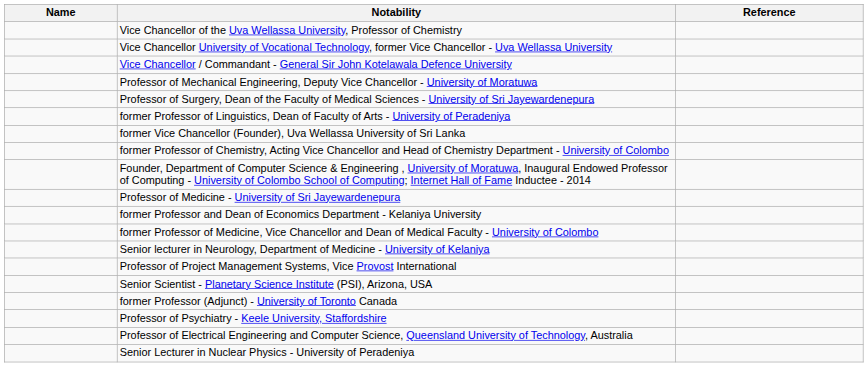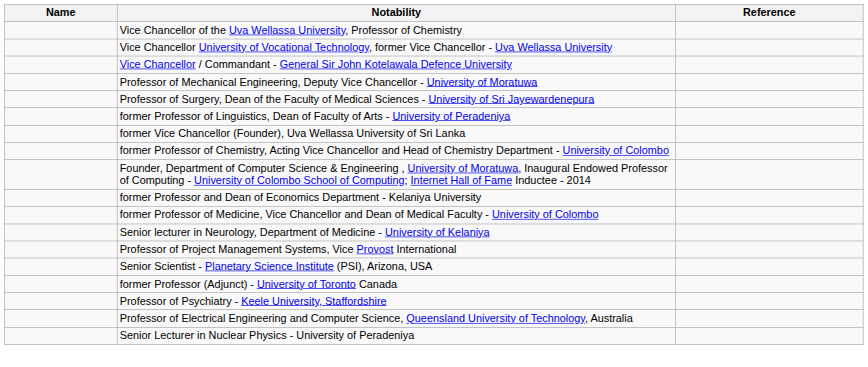 <table class="wikitable sortable" style="width:100%">
 <tr>
 <th style="width:*;">Name</th>
 <th style="width:65%;" class="unsortable">Notability</th>
 <th style="width:*;" class="unsortable">Reference</th>
 </tr>
 <tr>
 <td></td>
 <td>Vice Chancellor of the <a href='#'>Uva Wellassa University</a>, Professor of Chemistry</td>
 <td style="text-align:center; "></td>
 </tr>
 <tr>
 <td></td>
 <td>Vice Chancellor <a href='#'>University of Vocational Technology</a>, former Vice Chancellor - <a href='#'>Uva Wellassa University</a></td>
 <td style="text-align:center;"></td>
 </tr>
 <tr>
 <td></td>
 <td><a href='#'>Vice Chancellor</a> / Commandant - <a href='#'>General Sir John Kotelawala Defence University</a></td>
 <td style="text-align:center;"></td>
 </tr>
 <tr>
 <td></td>
 <td>Professor of Mechanical Engineering, Deputy Vice Chancellor - <a href='#'>University of Moratuwa</a></td>
 <td style="text-align:center; "></td>
 </tr>
 <tr>
 <td></td>
 <td>Professor of Surgery, Dean of the Faculty of Medical Sciences - <a href='#'>University of Sri Jayewardenepura</a></td>
 <td style="text-align:center;"></td>
 </tr>
 <tr>
 <td></td>
 <td>former Professor of Linguistics, Dean of Faculty of Arts - <a href='#'>University of Peradeniya</a></td>
 <td style="text-align:center;"></td>
 </tr>
 <tr>
 <td></td>
 <td>former Vice Chancellor (Founder), Uva Wellassa University of Sri Lanka</td>
 <td style="text-align:center;"></td>
 </tr>
 <tr>
 <td></td>
 <td>former Professor of Chemistry, Acting Vice Chancellor and Head of Chemistry Department - <a href='#'>University of Colombo</a></td>
 <td style="text-align:center;"></td>
 </tr>
 <tr>
 <td></td>
 <td>Founder, Department of Computer Science & Engineering , <a href='#'>University of Moratuwa</a>, Inaugural Endowed Professor of Computing - <a href='#'>University of Colombo School of Computing</a>; <a href='#'>Internet Hall of Fame</a> Inductee - 2014</td>
 <td style="text-align:center;"></td>
 </tr>
 <tr>
 <td></td>
-<td>Professor of Medicine - <a href='#'>University of Sri Jayewardenepura</a></td>
-<td style="text-align:center;"></td>
-</tr>
-<tr>
-<td></td>
 <td>former Professor and Dean of Economics Department - Kelaniya University</td>
 <td style="text-align:center;"></td>
 </tr>
 <tr>
 <td></td>
 <td>former Professor of Medicine, Vice Chancellor and Dean of Medical Faculty - <a href='#'>University of Colombo</a></td>
 <td style="text-align:center;"></td>
 </tr>
 <tr>
 <td></td>
 <td>Senior lecturer in Neurology, Department of Medicine - <a href='#'>University of Kelaniya</a></td>
 <td style="text-align:center;"></td>
 </tr>
 <tr>
 <td></td>
 <td>Professor of Project Management Systems, Vice <a href='#'>Provost</a> International</td>
 <td style="text-align:center;"></td>
 </tr>
 <tr>
 <td></td>
 <td>Senior Scientist - <a href='#'>Planetary Science Institute</a> (PSI),  Arizona, USA</td>
 <td style="text-align:center;"></td>
 </tr>
 <tr>
 <td></td>
 <td>former Professor (Adjunct) - <a href='#'>University of Toronto</a> Canada</td>
 <td style="text-align:center;"></td>
 </tr>
 <tr>
 <td></td>
 <td>Professor of Psychiatry - <a href='#'>Keele University, Staffordshire</a></td>
 <td style="text-align:center;"></td>
 </tr>
 <tr>
 <td></td>
 <td>Professor of Electrical Engineering and Computer Science, <a href='#'>Queensland University of Technology</a>, Australia</td>
 <td style="text-align:center;"></td>
 </tr>
 <tr>
 <td></td>
 <td>Senior Lecturer in Nuclear Physics - University of Peradeniya</td>
 <td style="text-align:center;"></td>
 </tr>
 </table>
